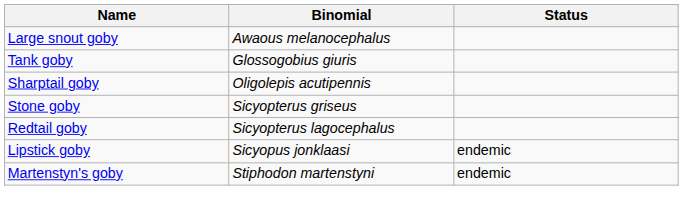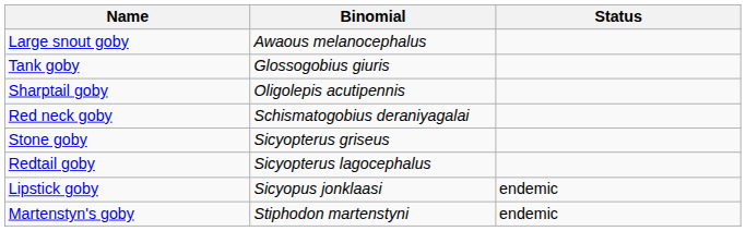 <table width=60% class="wikitable">
 <tr>
 <th width=20%>Name</th>
 <th width=20%>Binomial</th>
 <th width=20%>Status</th>
 </tr>
 <tr>
 <td><a href='#'>Large snout goby</a></td>
 <td><em>Awaous melanocephalus</em></td>
 <td></td>
 </tr>
 <tr>
 <td><a href='#'>Tank goby</a><br></td>
 <td><em>Glossogobius giuris</em></td>
 <td></td>
 </tr>
 <tr>
 <td><a href='#'>Sharptail goby</a><br></td>
 <td><em>Oligolepis acutipennis</em></td>
+<td></td>
+</tr>
+<tr>
+<td><a href='#'>Red neck goby</a></td>
+<td><em>Schismatogobius deraniyagalai</em></td>
 <td></td>
 </tr>
 <tr>
 <td><a href='#'>Stone goby</a></td>
 <td><em>Sicyopterus griseus</em></td>
 <td></td>
 </tr>
 <tr>
 <td><a href='#'>Redtail goby</a></td>
 <td><em>Sicyopterus lagocephalus</em></td>
 <td></td>
 </tr>
 <tr>
 <td><a href='#'>Lipstick goby</a></td>
 <td><em>Sicyopus jonklaasi</em></td>
 <td>endemic</td>
 </tr>
 <tr>
 <td><a href='#'>Martenstyn's goby</a></td>
 <td><em>Stiphodon martenstyni</em></td>
 <td>endemic</td>
 </tr>
 </table>
